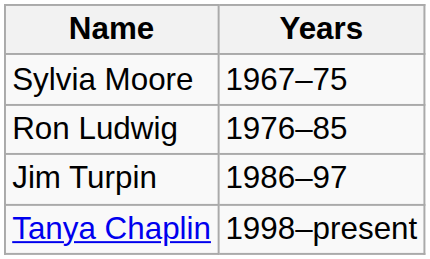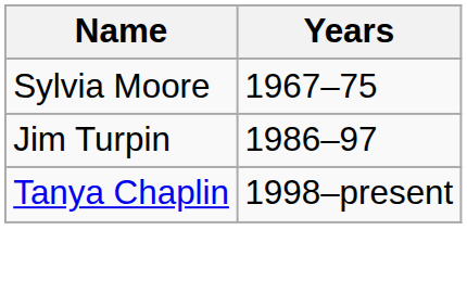 <table class="wikitable">
 <tr>
 <th>Name</th>
 <th>Years</th>
 </tr>
 <tr>
 <td>Sylvia Moore</td>
 <td>1967–75</td>
 </tr>
 <tr>
-<td>Ron Ludwig</td>
-<td>1976–85</td>
-</tr>
-<tr>
 <td>Jim Turpin</td>
 <td>1986–97</td>
 </tr>
 <tr>
 <td><a href='#'>Tanya Chaplin</a></td>
 <td>1998–present</td>
 </tr>
 </table>
